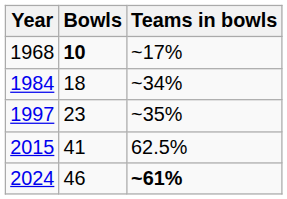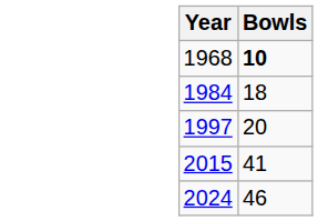 <table class="wikitable" align="right" style="margin-left:1em; margin-bottom:1em;">
 <tr>
 <th>Year</th>
 <th>Bowls</th>
-<th>Teams in bowls</th>
 </tr>
 <tr>
 <td>1968</td>
 <td><strong>10</strong></td>
-<td>~17%</td>
 </tr>
 <tr>
 <td><a href='#'>1984</a></td>
 <td>18</td>
-<td>~34%</td>
 </tr>
 <tr>
 <td><a href='#'>1997</a></td>
-<td>23</td>
-<td>~35%</td>
+<td>20</td>
 </tr>
 <tr>
 <td><a href='#'>2015</a></td>
 <td>41</td>
-<td>62.5%</td>
 </tr>
 <tr>
 <td><a href='#'>2024</a></td>
 <td>46</td>
-<td><strong>~61%</strong></td>
 </tr>
 </table>
